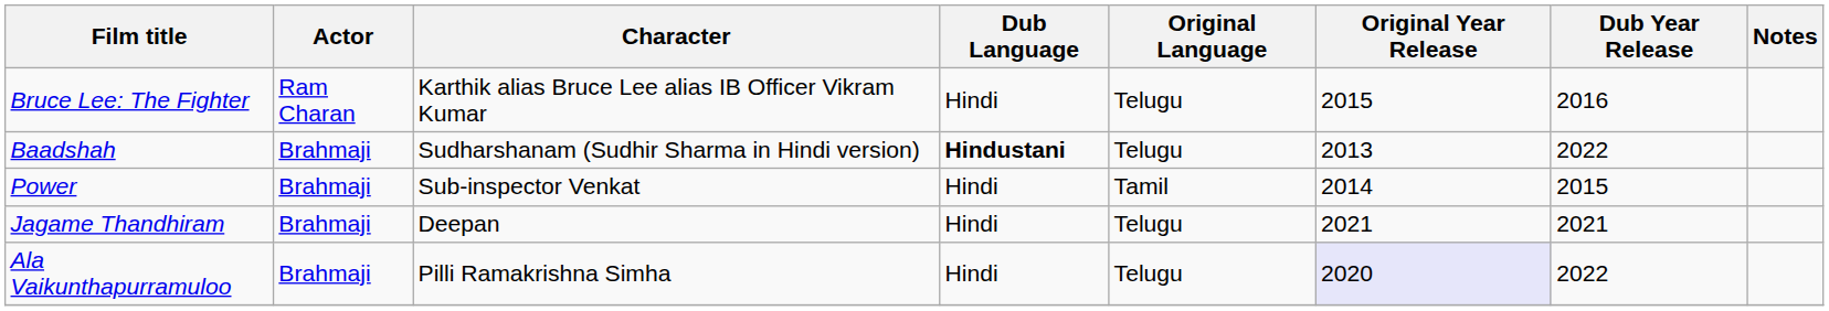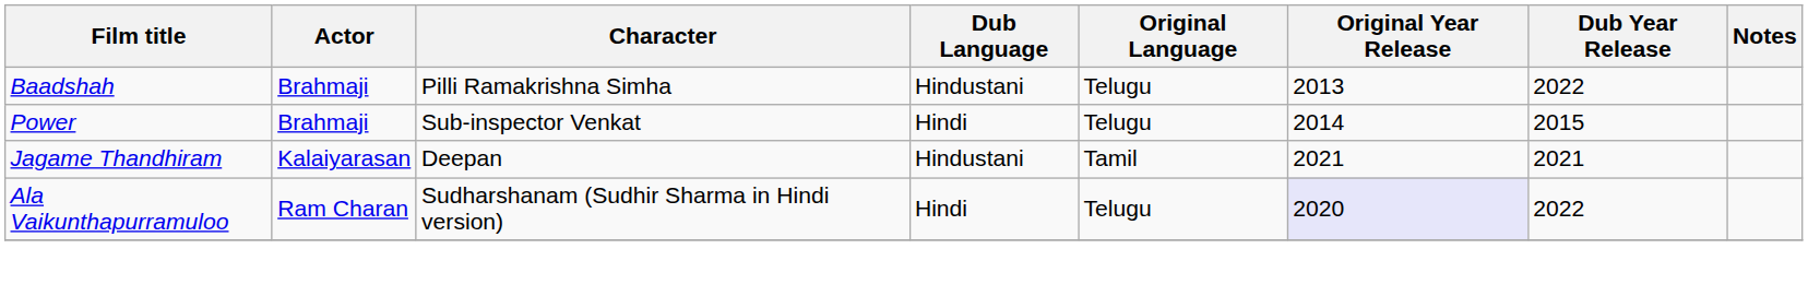 <table class="wikitable">
 <tr>
 <th>Film title</th>
 <th>Actor</th>
 <th>Character</th>
 <th>Dub Language</th>
 <th>Original Language</th>
 <th>Original Year Release</th>
 <th>Dub Year Release</th>
 <th>Notes</th>
 </tr>
 <tr>
-<td><em><a href='#'>Bruce Lee: The Fighter</a></em></td>
-<td><a href='#'>Ram Charan</a></td>
-<td>Karthik alias Bruce Lee alias IB Officer Vikram Kumar</td>
-<td>Hindi</td>
-<td>Telugu</td>
-<td>2015</td>
-<td>2016</td>
-<td></td>
-</tr>
-<tr>
 <td><em><a href='#'>Baadshah</a></em></td>
 <td><a href='#'>Brahmaji</a></td>
-<td>Sudharshanam (Sudhir Sharma in Hindi version)</td>
-<td><strong>Hindustani</strong></td>
+<td>Pilli Ramakrishna Simha</td>
+<td>Hindustani</td>
 <td>Telugu</td>
 <td>2013</td>
 <td>2022</td>
 <td></td>
 </tr>
 <tr>
 <td><em><a href='#'>Power</a></em></td>
 <td><a href='#'>Brahmaji</a></td>
 <td>Sub-inspector Venkat</td>
 <td>Hindi</td>
-<td>Tamil</td>
+<td>Telugu</td>
 <td>2014</td>
 <td>2015</td>
 <td></td>
 </tr>
 <tr>
 <td><em><a href='#'>Jagame Thandhiram</a></em></td>
-<td><a href='#'>Brahmaji</a></td>
+<td><a href='#'>Kalaiyarasan</a></td>
 <td>Deepan</td>
-<td>Hindi</td>
-<td>Telugu</td>
+<td>Hindustani</td>
+<td>Tamil</td>
 <td>2021</td>
 <td>2021</td>
 <td></td>
 </tr>
 <tr>
 <td><em><a href='#'>Ala Vaikunthapurramuloo</a></em></td>
-<td><a href='#'>Brahmaji</a></td>
-<td>Pilli Ramakrishna Simha</td>
+<td><a href='#'>Ram Charan</a></td>
+<td>Sudharshanam (Sudhir Sharma in Hindi version)</td>
 <td>Hindi</td>
 <td>Telugu</td>
 <td style="background: lavender;">2020</td>
 <td>2022</td>
 <td></td>
 </tr>
 <tr>
 </tr>
 </table>
